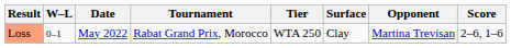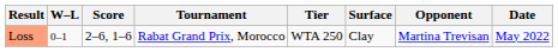 <table class="sortable wikitable">
 <tr>
 <th>Result</th>
 <th class="unsortable">W–L</th>
-<th>Date</th>
+<th class="unsortable">Score</th>
 <th>Tournament</th>
 <th>Tier</th>
 <th>Surface</th>
 <th>Opponent</th>
-<th class="unsortable">Score</th>
+<th>Date</th>
 </tr>
 <tr>
 <td bgcolor=FFA07A>Loss</td>
 <td><small>0–1</small></td>
-<td><a href='#'>May 2022</a></td>
+<td>2–6, 1–6</td>
 <td><a href='#'>Rabat Grand Prix</a>, Morocco</td>
 <td>WTA 250</td>
 <td>Clay</td>
 <td> <a href='#'>Martina Trevisan</a></td>
-<td>2–6, 1–6</td>
+<td><a href='#'>May 2022</a></td>
 </tr>
 </table>
